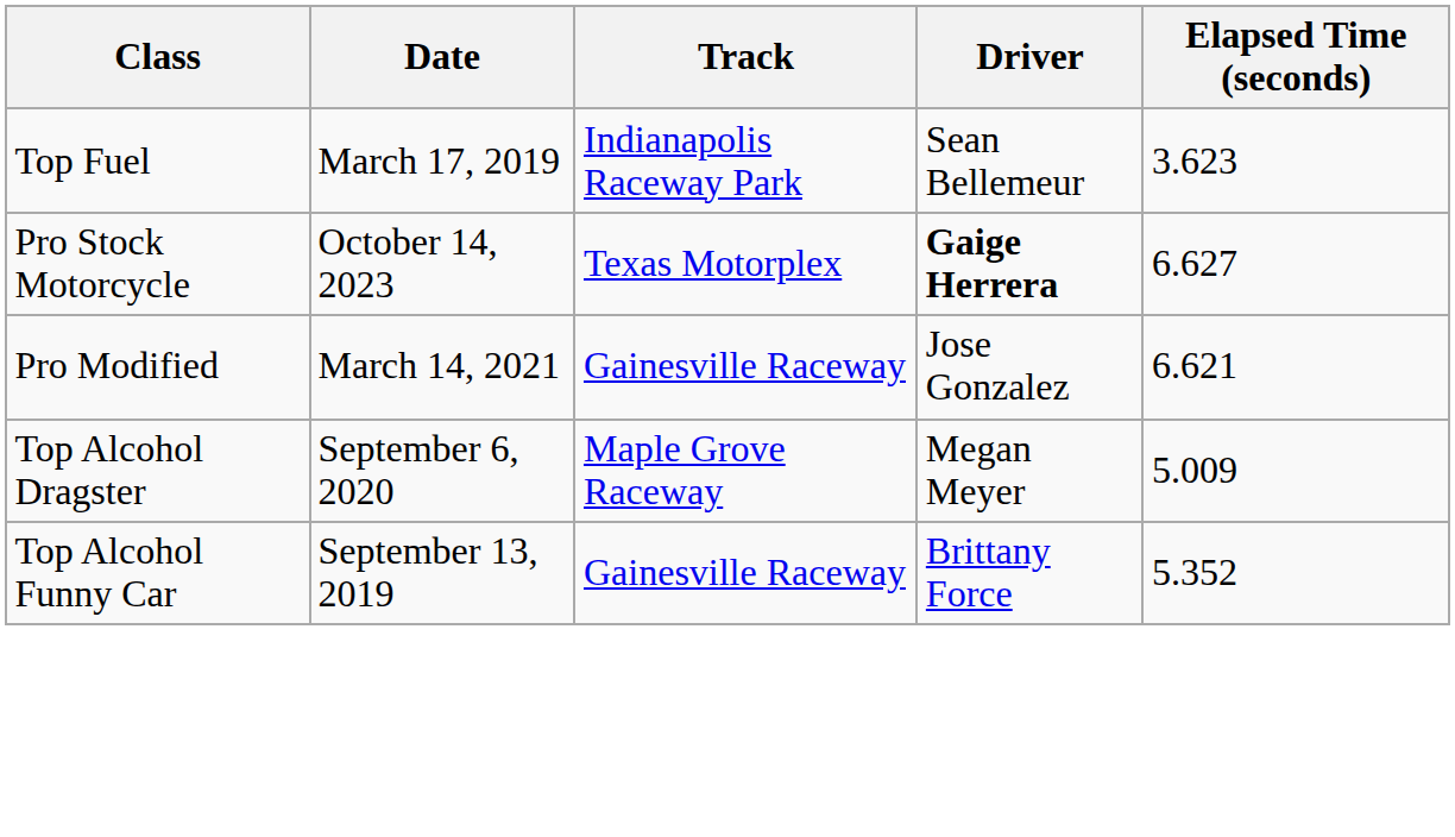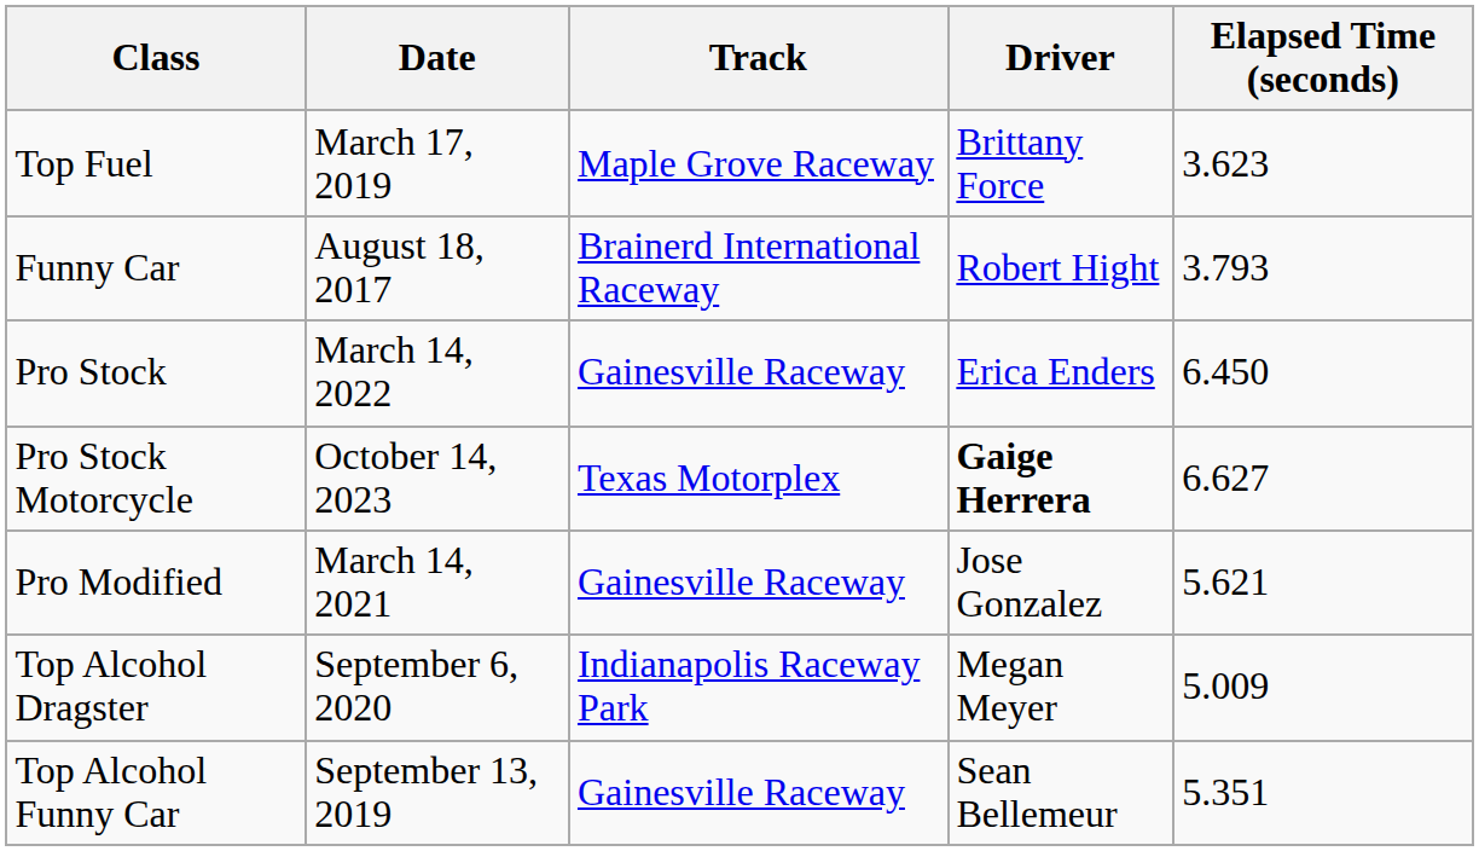 <table class="wikitable">
 <tr>
 <th>Class</th>
 <th>Date</th>
 <th>Track</th>
 <th>Driver</th>
 <th>Elapsed Time (seconds)</th>
 </tr>
 <tr>
 <td>Top Fuel</td>
 <td>March 17, 2019</td>
-<td><a href='#'>Indianapolis Raceway Park</a></td>
-<td>Sean Bellemeur</td>
+<td><a href='#'>Maple Grove Raceway</a></td>
+<td><a href='#'>Brittany Force</a></td>
 <td>3.623</td>
+</tr>
+<tr>
+<td>Funny Car</td>
+<td>August 18, 2017</td>
+<td><a href='#'>Brainerd International Raceway</a></td>
+<td><a href='#'>Robert Hight</a></td>
+<td>3.793</td>
+</tr>
+<tr>
+<td>Pro Stock</td>
+<td>March 14, 2022</td>
+<td><a href='#'>Gainesville Raceway</a></td>
+<td><a href='#'>Erica Enders</a></td>
+<td>6.450</td>
 </tr>
 <tr>
 <td>Pro Stock Motorcycle</td>
 <td>October 14, 2023</td>
 <td><a href='#'>Texas Motorplex</a></td>
 <td><strong>Gaige Herrera</strong></td>
 <td>6.627</td>
 </tr>
 <tr>
 <td>Pro Modified</td>
 <td>March 14, 2021</td>
 <td><a href='#'>Gainesville Raceway</a></td>
 <td>Jose Gonzalez</td>
-<td>6.621</td>
+<td>5.621</td>
 </tr>
 <tr>
 <td>Top Alcohol Dragster</td>
 <td>September 6, 2020</td>
-<td><a href='#'>Maple Grove Raceway</a></td>
+<td><a href='#'>Indianapolis Raceway Park</a></td>
 <td>Megan Meyer</td>
 <td>5.009</td>
 </tr>
 <tr>
 <td>Top Alcohol Funny Car</td>
 <td>September 13, 2019</td>
 <td><a href='#'>Gainesville Raceway</a></td>
-<td><a href='#'>Brittany Force</a></td>
-<td>5.352</td>
+<td>Sean Bellemeur</td>
+<td>5.351</td>
 </tr>
 </table>
